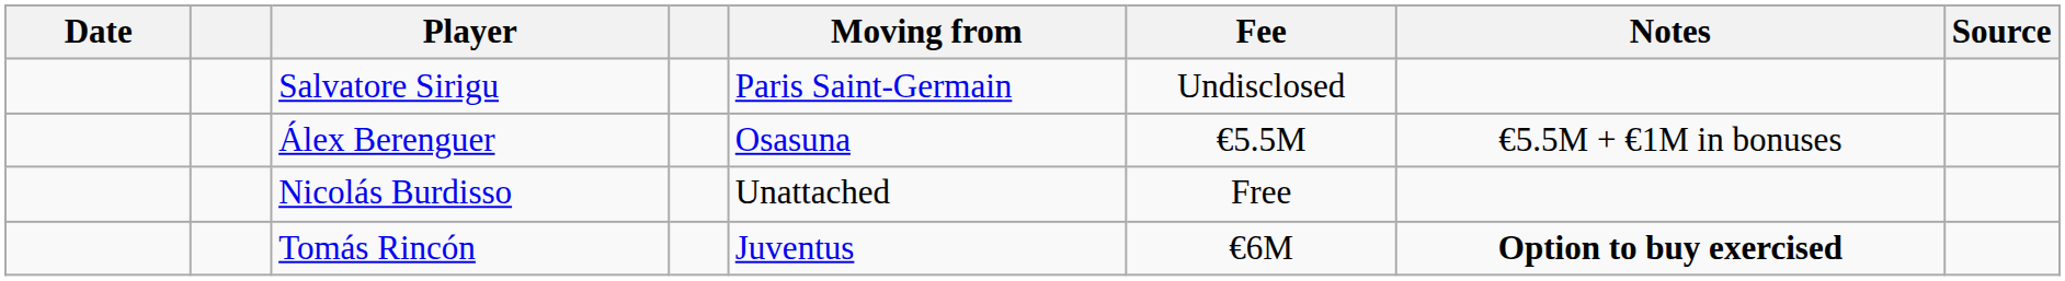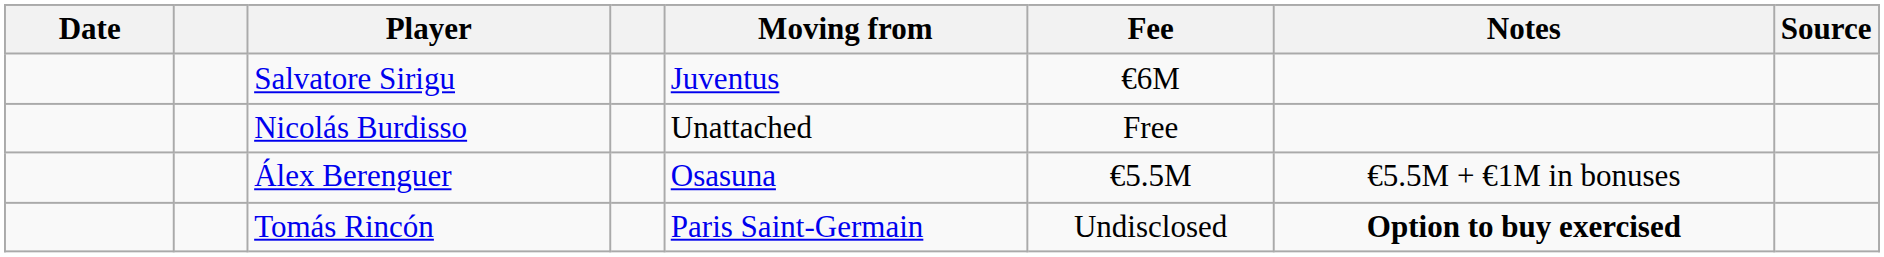 <table class="wikitable sortable">
 <tr>
 <th style="width:80px;">Date</th>
 <th style="width:30px;"></th>
 <th style="width:180px;">Player</th>
 <th style="width:20px;"></th>
 <th style="width:180px;">Moving from</th>
 <th style="width:120px;" class="unsortable">Fee</th>
 <th style="width:250px;" class="unsortable">Notes</th>
 <th style="width:20px;">Source</th>
 </tr>
 <tr>
 <td></td>
 <td align=center></td>
 <td> <a href='#'>Salvatore Sirigu</a></td>
 <td align=center></td>
-<td> <a href='#'>Paris Saint-Germain</a></td>
-<td align=center>Undisclosed</td>
+<td> <a href='#'>Juventus</a></td>
+<td align=center>€6M</td>
+<td align=center></td>
+<td></td>
+</tr>
+<tr>
+<td></td>
+<td align=center></td>
+<td> <a href='#'>Nicolás Burdisso</a></td>
+<td align=center></td>
+<td>Unattached</td>
+<td align=center>Free</td>
 <td align=center></td>
 <td></td>
 </tr>
 <tr>
 <td></td>
 <td align=center></td>
 <td> <a href='#'>Álex Berenguer</a></td>
 <td align=center></td>
 <td> <a href='#'>Osasuna</a></td>
 <td align=center>€5.5M</td>
 <td align=center>€5.5M + €1M in bonuses</td>
 <td></td>
 </tr>
 <tr>
 <td></td>
 <td align=center></td>
-<td> <a href='#'>Nicolás Burdisso</a></td>
-<td align=center></td>
-<td>Unattached</td>
-<td align=center>Free</td>
-<td align=center></td>
-<td></td>
-</tr>
-<tr>
-<td></td>
-<td align=center></td>
 <td> <a href='#'>Tomás Rincón</a></td>
 <td align=center></td>
-<td> <a href='#'>Juventus</a></td>
-<td align=center>€6M</td>
+<td> <a href='#'>Paris Saint-Germain</a></td>
+<td align=center>Undisclosed</td>
 <td align=center><strong>Option to buy exercised</strong></td>
 <td></td>
 </tr>
 </table>
